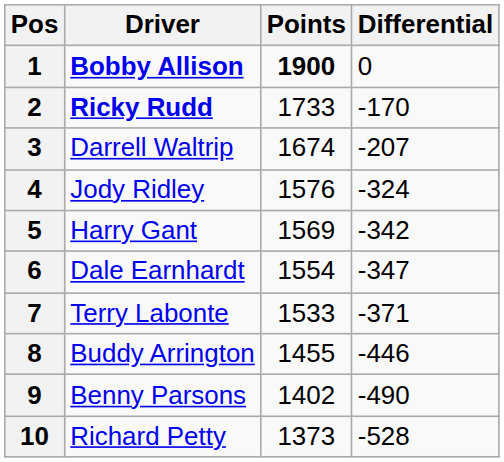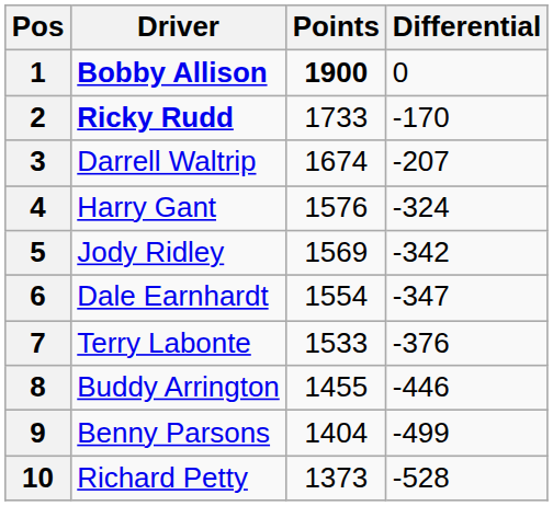 <table class="wikitable">
 <tr>
 <th>Pos</th>
 <th>Driver</th>
 <th>Points</th>
 <th>Differential</th>
 </tr>
 <tr>
 <th>1 </th>
 <td><strong><a href='#'>Bobby Allison</a></strong></td>
 <td style="text-align:center;"><strong>1900</strong></td>
 <td>0</td>
 </tr>
 <tr>
 <th>2 </th>
 <td><strong><a href='#'>Ricky Rudd</a></strong></td>
 <td style="text-align:center;">1733</td>
 <td>-170</td>
 </tr>
 <tr>
 <th>3 </th>
 <td><a href='#'>Darrell Waltrip</a></td>
 <td style="text-align:center;">1674</td>
 <td>-207</td>
 </tr>
 <tr>
 <th>4 </th>
-<td><a href='#'>Jody Ridley</a></td>
+<td><a href='#'>Harry Gant</a></td>
 <td style="text-align:center;">1576</td>
 <td>-324</td>
 </tr>
 <tr>
 <th>5 </th>
-<td><a href='#'>Harry Gant</a></td>
+<td><a href='#'>Jody Ridley</a></td>
 <td style="text-align:center;">1569</td>
 <td>-342</td>
 </tr>
 <tr>
 <th>6 </th>
 <td><a href='#'>Dale Earnhardt</a></td>
 <td style="text-align:center;">1554</td>
 <td>-347</td>
 </tr>
 <tr>
 <th>7 </th>
 <td><a href='#'>Terry Labonte</a></td>
 <td style="text-align:center;">1533</td>
-<td>-371</td>
+<td>-376</td>
 </tr>
 <tr>
 <th>8 </th>
 <td><a href='#'>Buddy Arrington</a></td>
 <td style="text-align:center;">1455</td>
 <td>-446</td>
 </tr>
 <tr>
 <th>9 </th>
 <td><a href='#'>Benny Parsons</a></td>
-<td style="text-align:center;">1402</td>
-<td>-490</td>
+<td style="text-align:center;">1404</td>
+<td>-499</td>
 </tr>
 <tr>
 <th>10 </th>
 <td><a href='#'>Richard Petty</a></td>
 <td style="text-align:center;">1373</td>
 <td>-528</td>
 </tr>
 </table>
